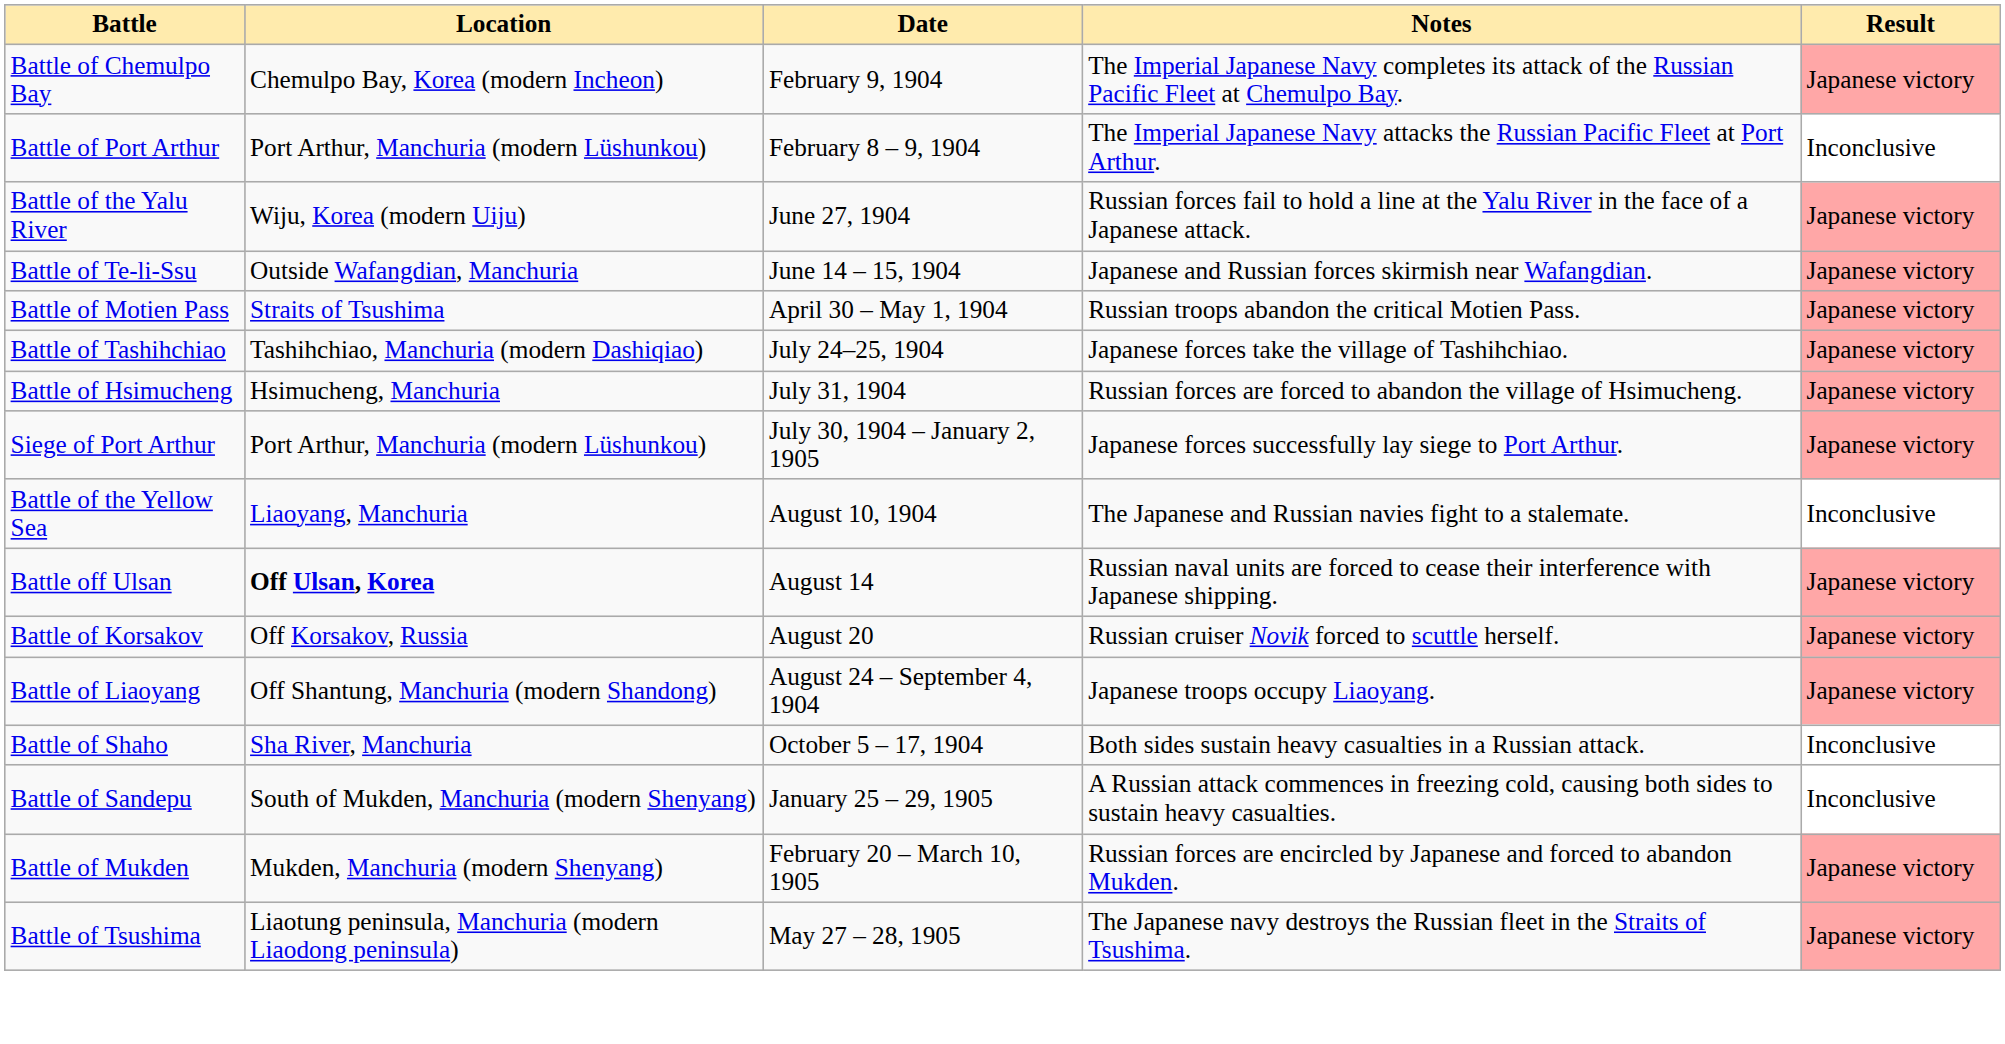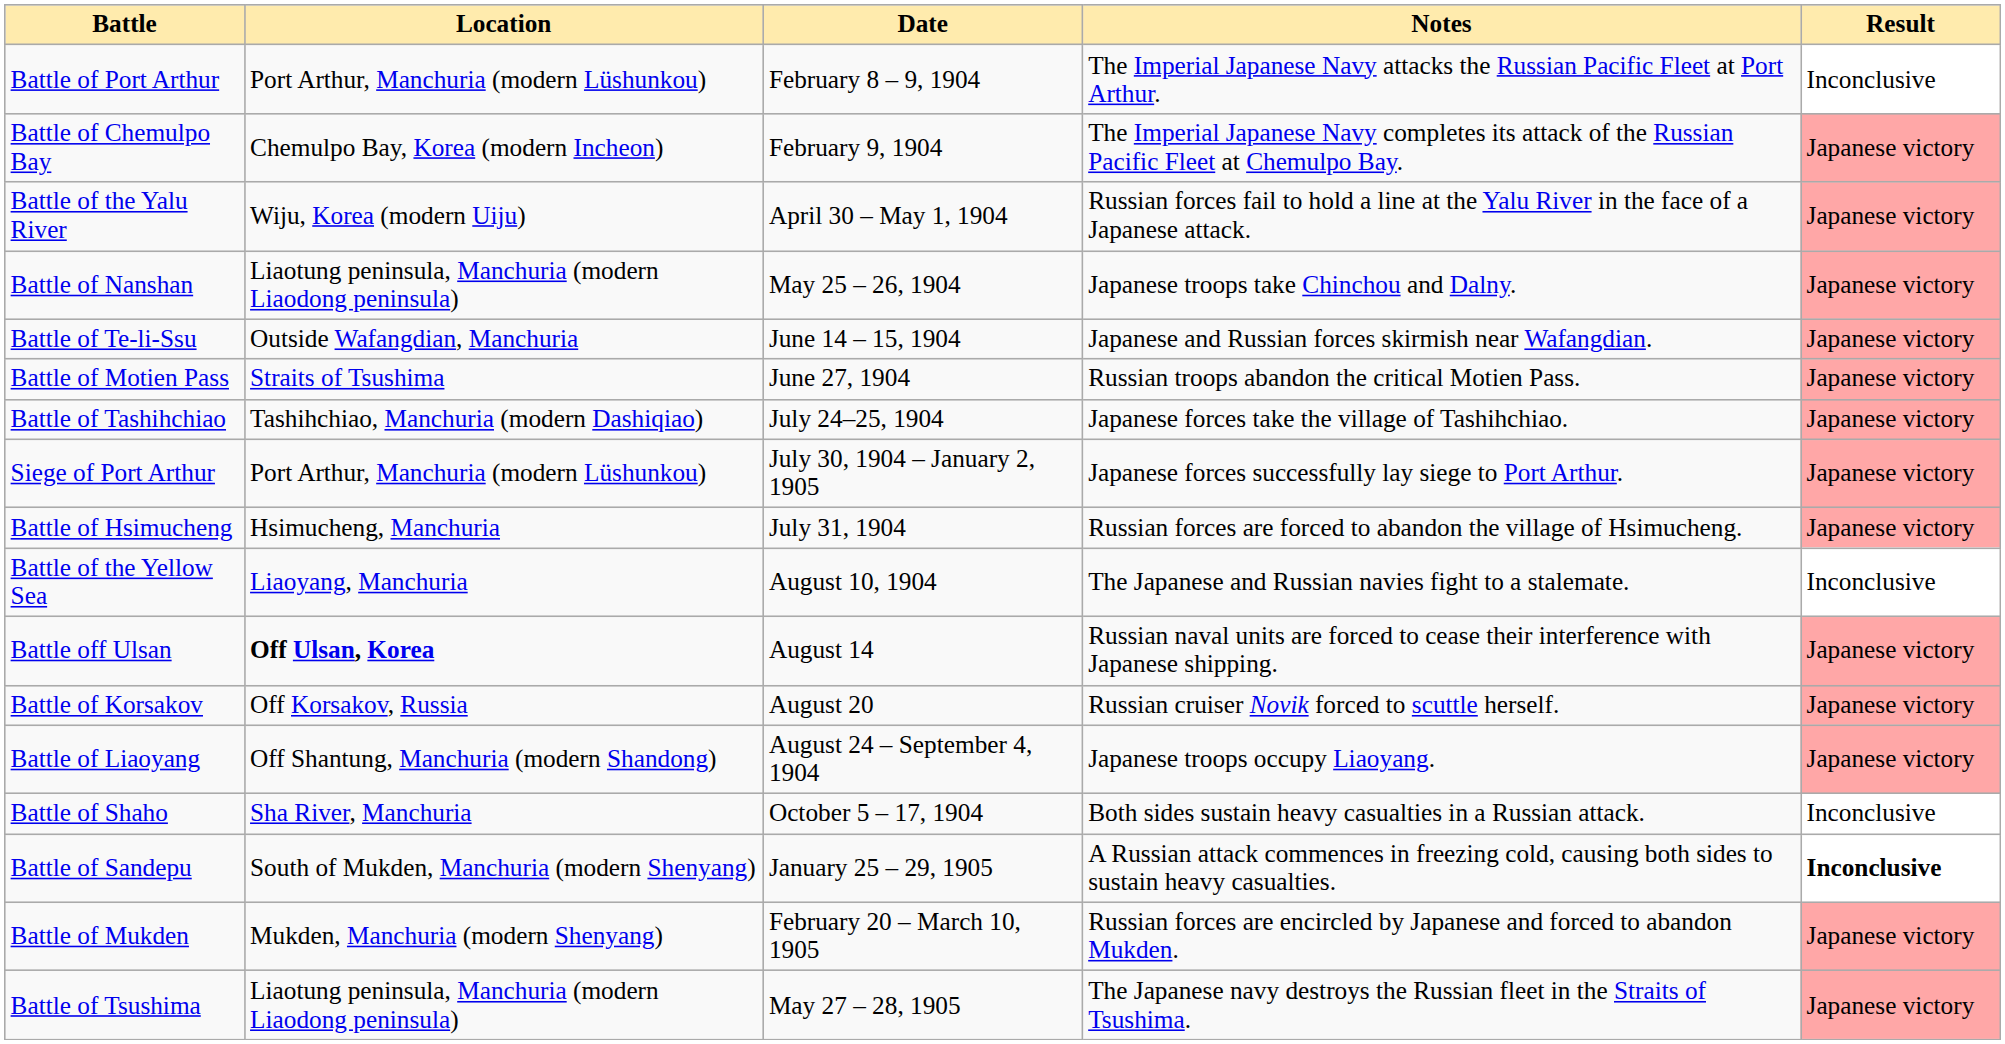 <table class="wikitable sortable" width="100%">
 <tr>
 <th width="12%" style="background: #FFEBAD"><strong>Battle</strong></th>
 <th width="26%" style="background: #FFEBAD"><strong>Location</strong></th>
 <th width="16%" style="background: #FFEBAD"><strong>Date</strong></th>
 <th width="36%" style="background: #FFEBAD" class="unsortable"><strong>Notes</strong></th>
 <th width="10%" style="background: #FFEBAD"><strong>Result</strong></th>
 </tr>
 <tr>
+<td><a href='#'>Battle of Port Arthur</a></td>
+<td>Port Arthur, <a href='#'>Manchuria</a> (modern <a href='#'>Lüshunkou</a>)</td>
+<td>February 8 – 9, 1904</td>
+<td>The <a href='#'>Imperial Japanese Navy</a> attacks the <a href='#'>Russian Pacific Fleet</a> at <a href='#'>Port Arthur</a>.</td>
+<td bgcolor="#FFFFFF">Inconclusive</td>
+</tr>
+<tr>
 <td><a href='#'>Battle of Chemulpo Bay</a></td>
 <td>Chemulpo Bay, <a href='#'>Korea</a> (modern <a href='#'>Incheon</a>)</td>
 <td>February 9, 1904</td>
 <td>The <a href='#'>Imperial Japanese Navy</a> completes its attack of the <a href='#'>Russian Pacific Fleet</a> at <a href='#'>Chemulpo Bay</a>.</td>
 <td bgcolor="#FFA7A7">Japanese victory</td>
 </tr>
 <tr>
-<td><a href='#'>Battle of Port Arthur</a></td>
-<td>Port Arthur, <a href='#'>Manchuria</a> (modern <a href='#'>Lüshunkou</a>)</td>
-<td>February 8 – 9, 1904</td>
-<td>The <a href='#'>Imperial Japanese Navy</a> attacks the <a href='#'>Russian Pacific Fleet</a> at <a href='#'>Port Arthur</a>.</td>
-<td bgcolor="#FFFFFF">Inconclusive</td>
+<td><a href='#'>Battle of the Yalu River</a></td>
+<td>Wiju, <a href='#'>Korea</a> (modern <a href='#'>Uiju</a>)</td>
+<td>April 30 – May 1, 1904</td>
+<td>Russian forces fail to hold a line at the <a href='#'>Yalu River</a> in the face of a Japanese attack.</td>
+<td bgcolor="#FFA7A7">Japanese victory</td>
 </tr>
 <tr>
-<td><a href='#'>Battle of the Yalu River</a></td>
-<td>Wiju, <a href='#'>Korea</a> (modern <a href='#'>Uiju</a>)</td>
-<td>June 27, 1904</td>
-<td>Russian forces fail to hold a line at the <a href='#'>Yalu River</a> in the face of a Japanese attack.</td>
+<td><a href='#'>Battle of Nanshan</a></td>
+<td>Liaotung peninsula, <a href='#'>Manchuria</a> (modern <a href='#'>Liaodong peninsula</a>)</td>
+<td>May 25 – 26, 1904</td>
+<td>Japanese troops take <a href='#'>Chinchou</a> and <a href='#'>Dalny</a>.</td>
 <td bgcolor="#FFA7A7">Japanese victory</td>
 </tr>
 <tr>
 <td><a href='#'>Battle of Te-li-Ssu</a></td>
 <td>Outside <a href='#'>Wafangdian</a>, <a href='#'>Manchuria</a></td>
 <td>June 14 – 15, 1904</td>
 <td>Japanese and Russian forces skirmish near <a href='#'>Wafangdian</a>.</td>
 <td bgcolor="#FFA7A7">Japanese victory</td>
 </tr>
 <tr>
 <td><a href='#'>Battle of Motien Pass</a></td>
 <td><a href='#'>Straits of Tsushima</a></td>
-<td>April 30 – May 1, 1904</td>
+<td>June 27, 1904</td>
 <td>Russian troops abandon the critical Motien Pass.</td>
 <td bgcolor="#FFA7A7">Japanese victory</td>
 </tr>
 <tr>
 <td><a href='#'>Battle of Tashihchiao</a></td>
 <td>Tashihchiao, <a href='#'>Manchuria</a> (modern <a href='#'>Dashiqiao</a>)</td>
 <td>July 24–25, 1904</td>
 <td>Japanese forces take the village of Tashihchiao.</td>
 <td bgcolor="#FFA7A7">Japanese victory</td>
 </tr>
 <tr>
+<td><a href='#'>Siege of Port Arthur</a></td>
+<td>Port Arthur, <a href='#'>Manchuria</a> (modern <a href='#'>Lüshunkou</a>)</td>
+<td>July 30, 1904 – January 2, 1905</td>
+<td>Japanese forces successfully lay siege to <a href='#'>Port Arthur</a>.</td>
+<td bgcolor="#FFA7A7">Japanese victory</td>
+</tr>
+<tr>
 <td><a href='#'>Battle of Hsimucheng</a></td>
 <td>Hsimucheng, <a href='#'>Manchuria</a></td>
 <td>July 31, 1904</td>
 <td>Russian forces are forced to abandon the village of Hsimucheng.</td>
-<td bgcolor="#FFA7A7">Japanese victory</td>
-</tr>
-<tr>
-<td><a href='#'>Siege of Port Arthur</a></td>
-<td>Port Arthur, <a href='#'>Manchuria</a> (modern <a href='#'>Lüshunkou</a>)</td>
-<td>July 30, 1904 – January 2, 1905</td>
-<td>Japanese forces successfully lay siege to <a href='#'>Port Arthur</a>.</td>
 <td bgcolor="#FFA7A7">Japanese victory</td>
 </tr>
 <tr>
 <td><a href='#'>Battle of the Yellow Sea</a></td>
 <td><a href='#'>Liaoyang</a>, <a href='#'>Manchuria</a></td>
 <td>August 10, 1904</td>
 <td>The Japanese and Russian navies fight to a stalemate.</td>
 <td bgcolor="#FFFFFF">Inconclusive</td>
 </tr>
 <tr>
 <td><a href='#'>Battle off Ulsan</a></td>
 <td><strong>Off <a href='#'>Ulsan</a>, <a href='#'>Korea</a></strong></td>
 <td>August 14</td>
 <td>Russian naval units are forced to cease their interference with Japanese shipping.</td>
 <td bgcolor="#FFA7A7">Japanese victory</td>
 </tr>
 <tr>
 <td><a href='#'>Battle of Korsakov</a></td>
 <td>Off <a href='#'>Korsakov</a>, <a href='#'>Russia</a></td>
 <td>August 20</td>
 <td>Russian cruiser <em><a href='#'>Novik</a></em> forced to <a href='#'>scuttle</a> herself.</td>
 <td bgcolor="#FFA7A7">Japanese victory</td>
 </tr>
 <tr>
 <td><a href='#'>Battle of Liaoyang</a></td>
 <td>Off Shantung, <a href='#'>Manchuria</a> (modern <a href='#'>Shandong</a>)</td>
 <td>August 24 – September 4, 1904</td>
 <td>Japanese troops occupy <a href='#'>Liaoyang</a>.</td>
 <td bgcolor="#FFA7A7">Japanese victory</td>
 </tr>
 <tr>
 <td><a href='#'>Battle of Shaho</a></td>
 <td><a href='#'>Sha River</a>, <a href='#'>Manchuria</a></td>
 <td>October 5 – 17, 1904</td>
 <td>Both sides sustain heavy casualties in a Russian attack.</td>
 <td bgcolor="#FFFFFF">Inconclusive</td>
 </tr>
 <tr>
 <td><a href='#'>Battle of Sandepu</a></td>
 <td>South of Mukden, <a href='#'>Manchuria</a> (modern <a href='#'>Shenyang</a>)</td>
 <td>January 25 – 29, 1905</td>
 <td>A Russian attack commences in freezing cold, causing both sides to sustain heavy casualties.</td>
-<td bgcolor="#FFFFFF">Inconclusive</td>
+<td bgcolor="#FFFFFF"><strong>Inconclusive</strong></td>
 </tr>
 <tr>
 <td><a href='#'>Battle of Mukden</a></td>
 <td>Mukden, <a href='#'>Manchuria</a> (modern <a href='#'>Shenyang</a>)</td>
 <td>February 20 – March 10, 1905</td>
 <td>Russian forces are encircled by Japanese and forced to abandon <a href='#'>Mukden</a>.</td>
 <td bgcolor="#FFA7A7">Japanese victory</td>
 </tr>
 <tr>
 <td><a href='#'>Battle of Tsushima</a></td>
 <td>Liaotung peninsula, <a href='#'>Manchuria</a> (modern <a href='#'>Liaodong peninsula</a>)</td>
 <td>May 27 – 28, 1905</td>
 <td>The Japanese navy destroys the Russian fleet in the <a href='#'>Straits of Tsushima</a>.</td>
 <td bgcolor="#FFA7A7">Japanese victory</td>
 </tr>
 </table>
